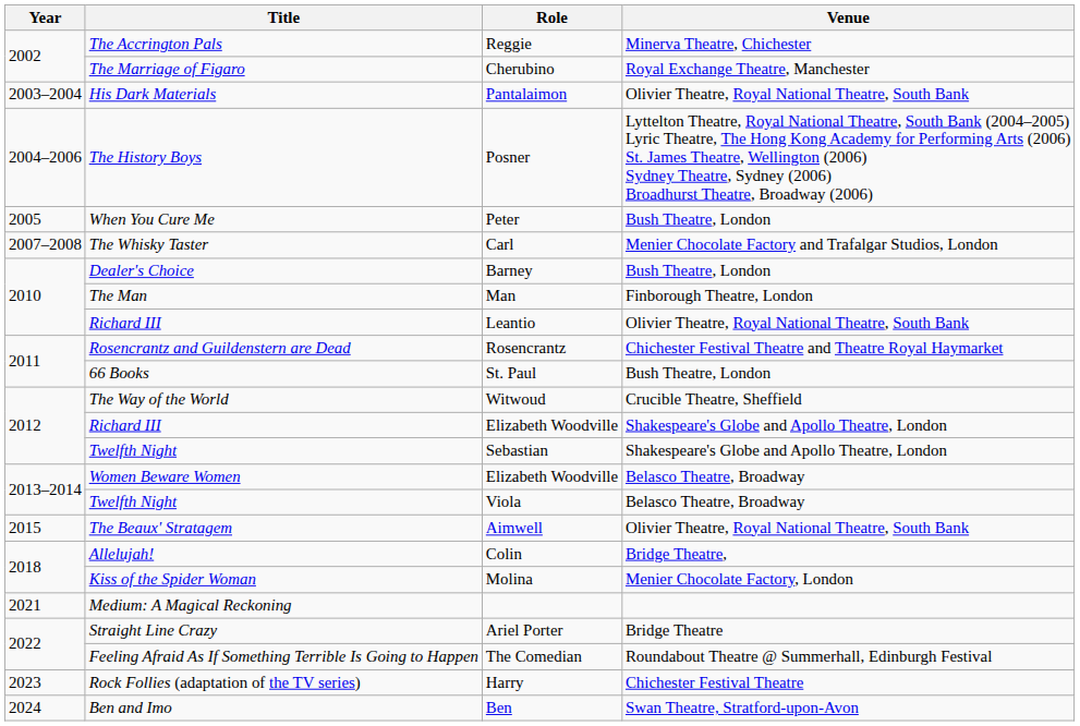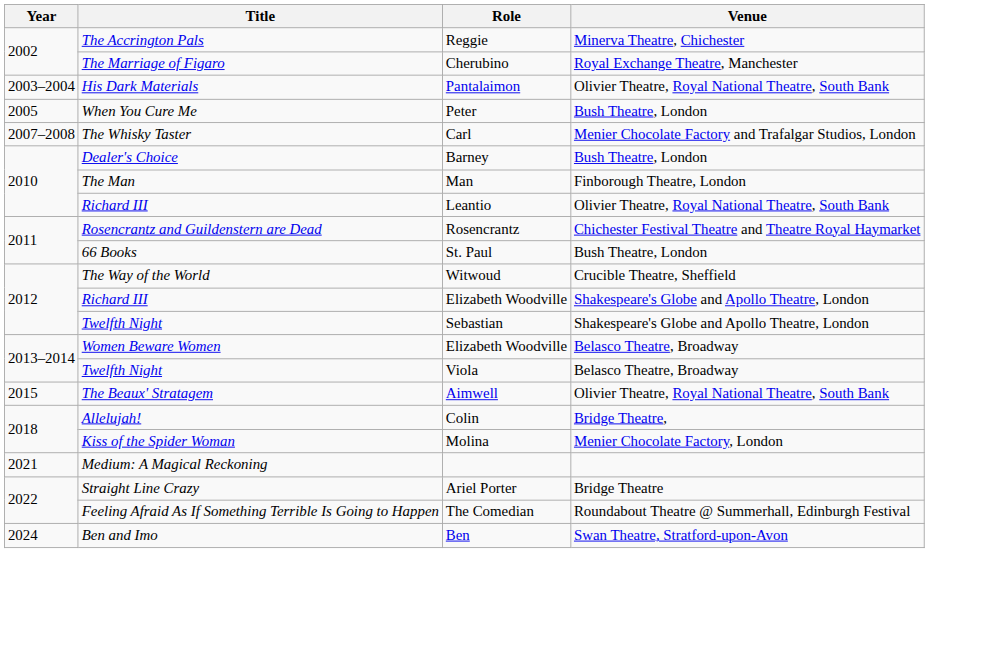 <table class="wikitable sortable">
 <tr>
 <th>Year</th>
 <th>Title</th>
 <th>Role</th>
 <th>Venue</th>
 </tr>
 <tr>
 <td rowspan="2">2002</td>
 <td><em><a href='#'>The Accrington Pals</a></em></td>
 <td>Reggie</td>
 <td><a href='#'>Minerva Theatre</a>, <a href='#'>Chichester</a></td>
 </tr>
 <tr>
 <td><em><a href='#'>The Marriage of Figaro</a></em></td>
 <td>Cherubino</td>
 <td><a href='#'>Royal Exchange Theatre</a>, Manchester</td>
 </tr>
 <tr>
 <td>2003–2004</td>
 <td><em><a href='#'>His Dark Materials</a></em></td>
 <td><a href='#'>Pantalaimon</a></td>
 <td>Olivier Theatre, <a href='#'>Royal National Theatre</a>, <a href='#'>South Bank</a></td>
-</tr>
-<tr>
-<td>2004–2006</td>
-<td><em><a href='#'>The History Boys</a></em></td>
-<td>Posner</td>
-<td>Lyttelton Theatre, <a href='#'>Royal National Theatre</a>, <a href='#'>South Bank</a> (2004–2005)<br>Lyric Theatre, <a href='#'>The Hong Kong Academy for Performing Arts</a> (2006)<br><a href='#'>St. James Theatre</a>, <a href='#'>Wellington</a> (2006)<br><a href='#'>Sydney Theatre</a>, Sydney (2006)<br><a href='#'>Broadhurst Theatre</a>, Broadway (2006)</td>
 </tr>
 <tr>
 <td>2005</td>
 <td><em>When You Cure Me</em></td>
 <td>Peter</td>
 <td><a href='#'>Bush Theatre</a>, London</td>
 </tr>
 <tr>
 <td>2007–2008</td>
 <td><em>The Whisky Taster</em></td>
 <td>Carl</td>
 <td><a href='#'>Menier Chocolate Factory</a> and Trafalgar Studios, London</td>
 </tr>
 <tr>
 <td rowspan="3">2010</td>
 <td><em><a href='#'>Dealer's Choice</a></em></td>
 <td>Barney</td>
 <td><a href='#'>Bush Theatre</a>, London</td>
 </tr>
 <tr>
 <td><em>The Man</em></td>
 <td>Man</td>
 <td>Finborough Theatre, London</td>
 </tr>
 <tr>
 <td><em><a href='#'>Richard III</a></em></td>
 <td>Leantio</td>
 <td>Olivier Theatre, <a href='#'>Royal National Theatre</a>, <a href='#'>South Bank</a></td>
 </tr>
 <tr>
 <td rowspan="2">2011</td>
 <td><em><a href='#'>Rosencrantz and Guildenstern are Dead</a></em></td>
 <td>Rosencrantz</td>
 <td><a href='#'>Chichester Festival Theatre</a> and <a href='#'>Theatre Royal Haymarket</a></td>
 </tr>
 <tr>
 <td><em>66 Books</em></td>
 <td>St. Paul</td>
 <td>Bush Theatre, London</td>
 </tr>
 <tr>
 <td rowspan="3">2012</td>
 <td><em>The Way of the World</em></td>
 <td>Witwoud</td>
 <td>Crucible Theatre, Sheffield</td>
 </tr>
 <tr>
 <td><em><a href='#'>Richard III</a></em></td>
 <td>Elizabeth Woodville</td>
 <td><a href='#'>Shakespeare's Globe</a> and <a href='#'>Apollo Theatre</a>, London</td>
 </tr>
 <tr>
 <td><em><a href='#'>Twelfth Night</a></em></td>
 <td>Sebastian</td>
 <td>Shakespeare's Globe and Apollo Theatre, London</td>
 </tr>
 <tr>
 <td rowspan="2">2013–2014</td>
 <td><em><a href='#'>Women Beware Women</a></em></td>
 <td>Elizabeth Woodville</td>
 <td><a href='#'>Belasco Theatre</a>, Broadway</td>
 </tr>
 <tr>
 <td><em><a href='#'>Twelfth Night</a></em></td>
 <td>Viola</td>
 <td>Belasco Theatre, Broadway</td>
 </tr>
 <tr>
 <td>2015</td>
 <td><em><a href='#'>The Beaux' Stratagem</a></em></td>
 <td><a href='#'>Aimwell</a></td>
 <td>Olivier Theatre, <a href='#'>Royal National Theatre</a>, <a href='#'>South Bank</a></td>
 </tr>
 <tr>
 <td rowspan="2">2018</td>
 <td><em><a href='#'>Allelujah!</a></em></td>
 <td>Colin</td>
 <td><a href='#'>Bridge Theatre</a>,</td>
 </tr>
 <tr>
 <td><em><a href='#'>Kiss of the Spider Woman</a></em></td>
 <td>Molina</td>
 <td><a href='#'>Menier Chocolate Factory</a>, London</td>
 </tr>
 <tr>
 <td>2021</td>
 <td><em>Medium: A Magical Reckoning</em></td>
 <td></td>
 <td></td>
 </tr>
 <tr>
 <td rowspan="2">2022</td>
 <td><em>Straight Line Crazy</em></td>
 <td>Ariel Porter</td>
 <td>Bridge Theatre</td>
 </tr>
 <tr>
 <td><em>Feeling Afraid As If Something Terrible Is Going to Happen</em></td>
 <td>The Comedian</td>
 <td>Roundabout Theatre @ Summerhall, Edinburgh Festival</td>
 </tr>
 <tr>
-<td>2023</td>
-<td><em>Rock Follies</em> (adaptation of <a href='#'>the TV series</a>)</td>
-<td>Harry</td>
-<td><a href='#'>Chichester Festival Theatre</a></td>
-</tr>
-<tr>
 <td>2024</td>
 <td><em>Ben and Imo</em></td>
 <td><a href='#'>Ben</a></td>
 <td><a href='#'>Swan Theatre, Stratford-upon-Avon</a></td>
 </tr>
 </table>
